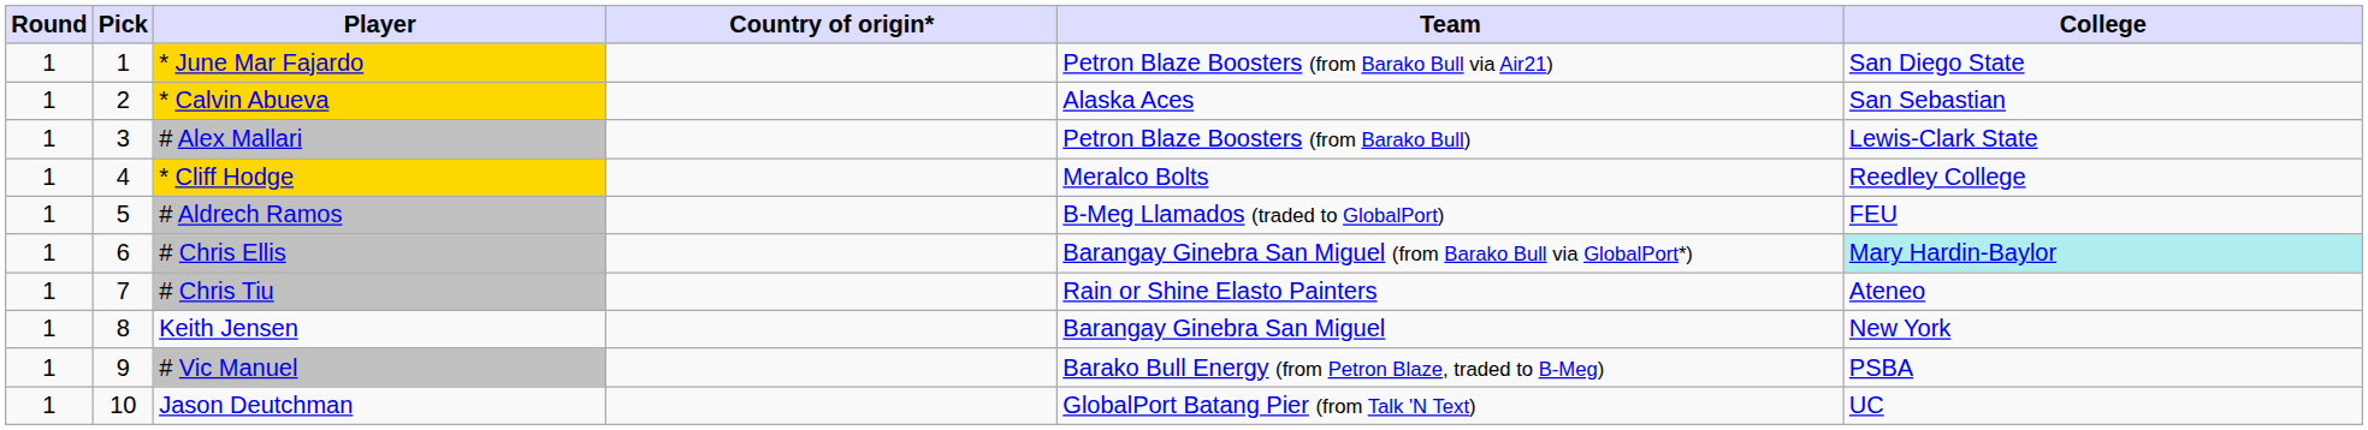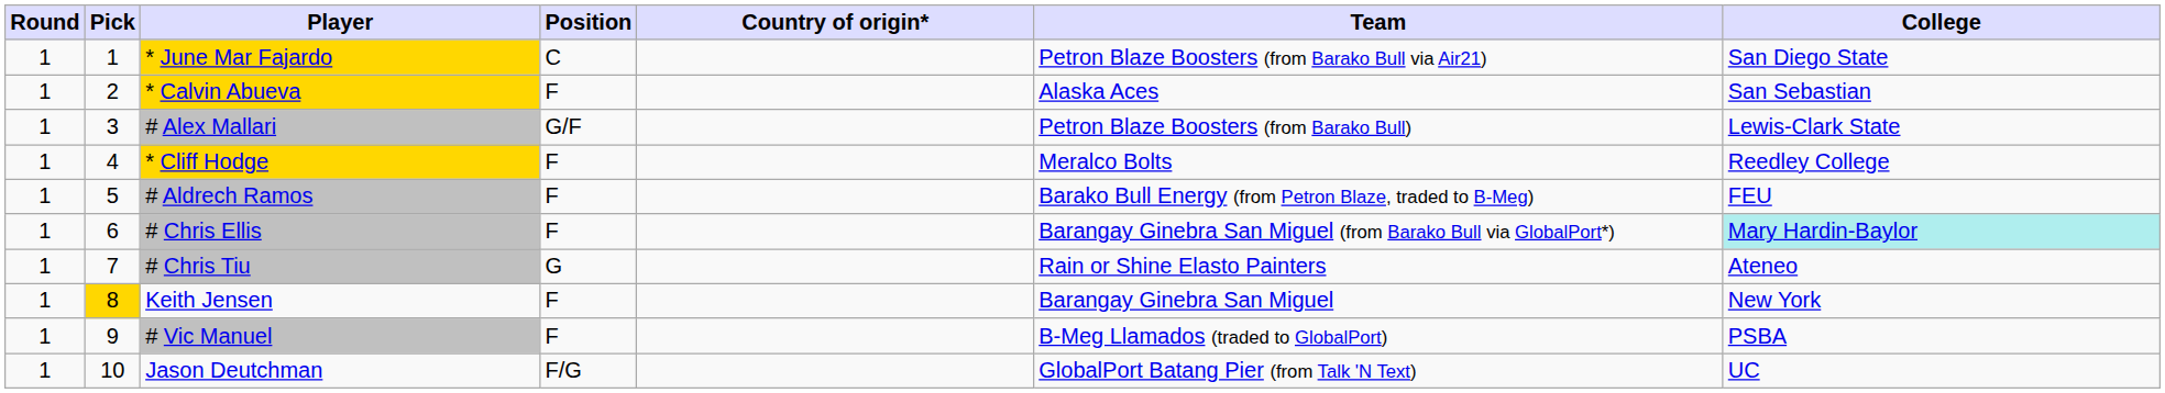 <table class="wikitable sortable sortable">
 <tr>
 <th style="background:#ddf; width:1%;">Round</th>
 <th style="background:#ddf; width:1%;">Pick</th>
 <th style="background:#ddf; width:20%;">Player</th>
+<th style="background:#ddf; width:1%;">Position</th>
 <th style="background:#ddf; width:20%;">Country of origin*</th>
 <th style="background:#ddf; width:35%;">Team</th>
 <th style="background:#ddf; width:25%;">College</th>
 </tr>
 <tr>
 <td align=center>1</td>
 <td align=center>1</td>
 <td bgcolor=gold>* <a href='#'>June Mar Fajardo</a></td>
+<td>C</td>
 <td></td>
 <td><a href='#'>Petron Blaze Boosters</a> <small>(from <a href='#'>Barako Bull</a> via <a href='#'>Air21</a>)</small></td>
 <td><a href='#'>San Diego State</a></td>
 </tr>
 <tr>
 <td align=center>1</td>
 <td align=center>2</td>
 <td bgcolor=gold>* <a href='#'>Calvin Abueva</a></td>
+<td>F</td>
 <td></td>
 <td><a href='#'>Alaska Aces</a></td>
 <td><a href='#'>San Sebastian</a></td>
 </tr>
 <tr>
 <td align=center>1</td>
 <td align=center>3</td>
 <td bgcolor=silver># <a href='#'>Alex Mallari</a></td>
+<td>G/F</td>
 <td></td>
 <td><a href='#'>Petron Blaze Boosters</a> <small>(from <a href='#'>Barako Bull</a>)</small> </td>
 <td><a href='#'>Lewis-Clark State</a></td>
 </tr>
 <tr>
 <td align=center>1</td>
 <td align=center>4</td>
 <td bgcolor=gold>* <a href='#'>Cliff Hodge</a></td>
+<td>F</td>
 <td></td>
 <td><a href='#'>Meralco Bolts</a></td>
 <td><a href='#'>Reedley College</a></td>
 </tr>
 <tr>
 <td align=center>1</td>
 <td align=center>5</td>
 <td bgcolor=silver># <a href='#'>Aldrech Ramos</a></td>
+<td>F</td>
 <td></td>
-<td><a href='#'>B-Meg Llamados</a>  <small> (traded to <a href='#'>GlobalPort</a>)</small></td>
+<td><a href='#'>Barako Bull Energy</a> <small>(from <a href='#'>Petron Blaze</a>, traded to <a href='#'>B-Meg</a>)</small></td>
 <td><a href='#'>FEU</a></td>
 </tr>
 <tr>
 <td align=center>1</td>
 <td align=center>6</td>
 <td bgcolor=silver># <a href='#'>Chris Ellis</a></td>
+<td>F</td>
 <td></td>
 <td><a href='#'>Barangay Ginebra San Miguel</a> <small>(from <a href='#'>Barako Bull</a> via <a href='#'>GlobalPort</a>*)</small> </td>
 <td style="background: paleturquoise;"><a href='#'>Mary Hardin-Baylor</a></td>
 </tr>
 <tr>
 <td align=center>1</td>
 <td align=center>7</td>
 <td bgcolor=silver># <a href='#'>Chris Tiu</a></td>
+<td>G</td>
 <td></td>
 <td><a href='#'>Rain or Shine Elasto Painters</a></td>
 <td><a href='#'>Ateneo</a></td>
 </tr>
 <tr>
 <td align=center>1</td>
-<td align=center>8</td>
+<td align=center style="background: gold;">8</td>
 <td><a href='#'>Keith Jensen</a></td>
+<td>F</td>
 <td></td>
 <td><a href='#'>Barangay Ginebra San Miguel</a></td>
 <td><a href='#'>New York</a></td>
 </tr>
 <tr>
 <td align=center>1</td>
 <td align=center>9</td>
 <td bgcolor=silver># <a href='#'>Vic Manuel</a></td>
+<td>F</td>
 <td></td>
-<td><a href='#'>Barako Bull Energy</a> <small>(from <a href='#'>Petron Blaze</a>, traded to <a href='#'>B-Meg</a>)</small></td>
+<td><a href='#'>B-Meg Llamados</a>  <small> (traded to <a href='#'>GlobalPort</a>)</small></td>
 <td><a href='#'>PSBA</a></td>
 </tr>
 <tr>
 <td align=center>1</td>
 <td align=center>10</td>
 <td><a href='#'>Jason Deutchman</a></td>
+<td>F/G</td>
 <td></td>
 <td><a href='#'>GlobalPort Batang Pier</a> <small>(from <a href='#'>Talk 'N Text</a>)</small></td>
 <td><a href='#'>UC</a></td>
 </tr>
 </table>
